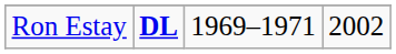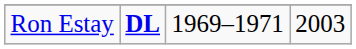 <table class="wikitable" style="text-align:center">
 <tr>
 </tr>
 <tr>
 <td><a href='#'>Ron Estay</a></td>
 <td><strong><a href='#'>DL</a></strong></td>
 <td>1969–1971</td>
-<td>2002</td>
+<td>2003</td>
 </tr>
 </table>
